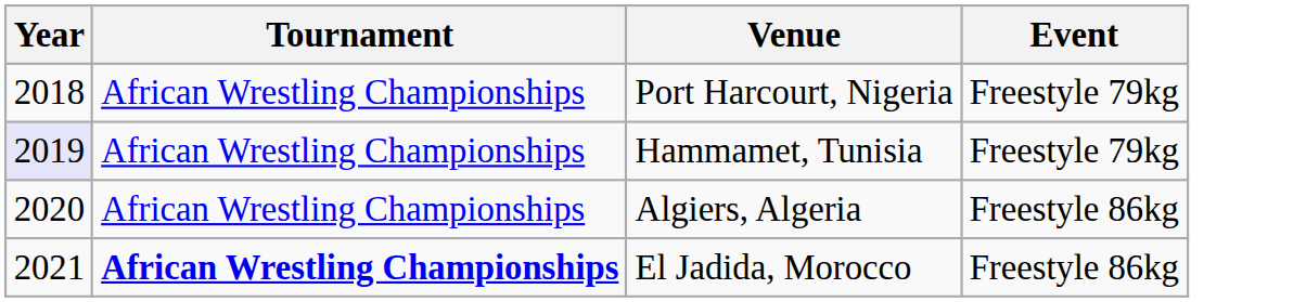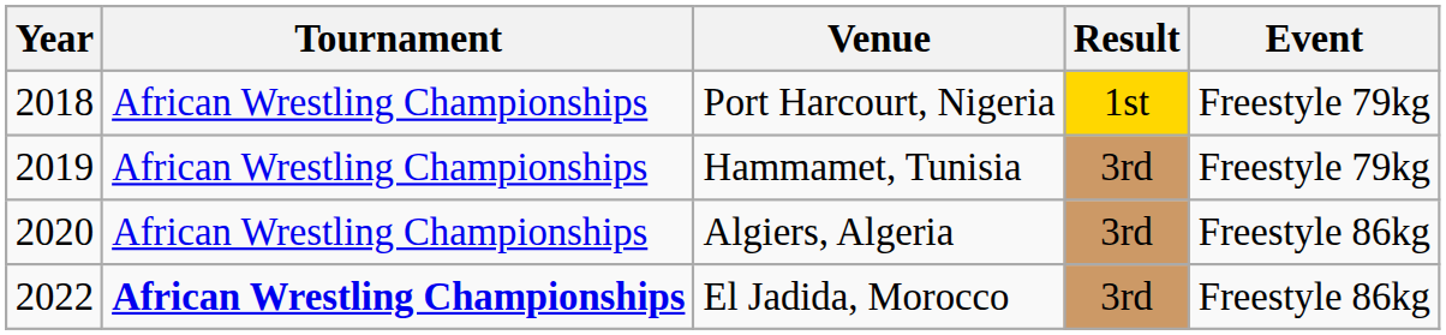 <table class="wikitable" style="font-size:95%;">
 <tr>
 <th>Year</th>
 <th>Tournament</th>
 <th>Venue</th>
+<th>Result</th>
 <th>Event</th>
 </tr>
 <tr>
 <td>2018</td>
 <td><a href='#'>African Wrestling Championships</a></td>
 <td>Port Harcourt, Nigeria</td>
+<td align="center" bgcolor="gold">1st</td>
 <td>Freestyle 79kg</td>
 </tr>
 <tr>
-<td style="background: lavender;">2019</td>
+<td>2019</td>
 <td><a href='#'>African Wrestling Championships</a></td>
 <td>Hammamet, Tunisia</td>
+<td align="center" bgcolor="cc9966">3rd</td>
 <td>Freestyle 79kg</td>
 </tr>
 <tr>
 <td>2020</td>
 <td><a href='#'>African Wrestling Championships</a></td>
 <td>Algiers, Algeria</td>
+<td align="center" bgcolor="cc9966">3rd</td>
 <td>Freestyle 86kg</td>
 </tr>
 <tr>
-<td>2021</td>
+<td>2022</td>
 <td><strong><a href='#'>African Wrestling Championships</a></strong></td>
 <td>El Jadida, Morocco</td>
+<td align="center" bgcolor="cc9966">3rd</td>
 <td>Freestyle 86kg</td>
 </tr>
 </table>
